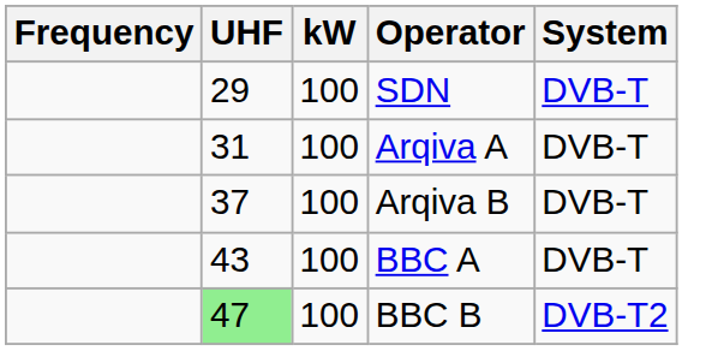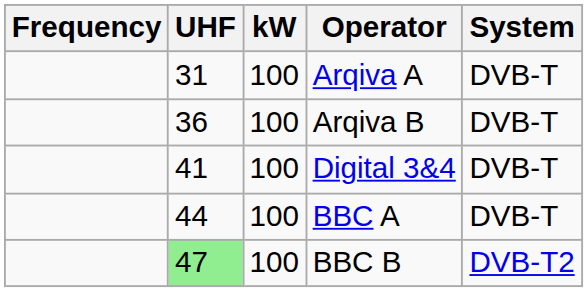 <table class="wikitable sortable">
 <tr>
 <th>Frequency</th>
 <th>UHF</th>
 <th>kW</th>
 <th>Operator</th>
 <th>System</th>
 </tr>
 <tr>
 <td></td>
-<td>29</td>
-<td>100</td>
-<td><a href='#'>SDN</a></td>
-<td><a href='#'>DVB-T</a></td>
-</tr>
-<tr>
-<td></td>
 <td>31</td>
 <td>100</td>
 <td><a href='#'>Arqiva</a> A</td>
 <td>DVB-T</td>
 </tr>
 <tr>
 <td></td>
-<td>37</td>
+<td>36</td>
 <td>100</td>
 <td>Arqiva B</td>
 <td>DVB-T</td>
 </tr>
 <tr>
 <td></td>
-<td>43</td>
+<td>41</td>
+<td>100</td>
+<td><a href='#'>Digital 3&4</a></td>
+<td>DVB-T</td>
+</tr>
+<tr>
+<td></td>
+<td>44</td>
 <td>100</td>
 <td><a href='#'>BBC</a> A</td>
 <td>DVB-T</td>
 </tr>
 <tr>
 <td></td>
 <td style="background: lightgreen;">47</td>
 <td>100</td>
 <td>BBC B</td>
 <td><a href='#'>DVB-T2</a></td>
 </tr>
 </table>
